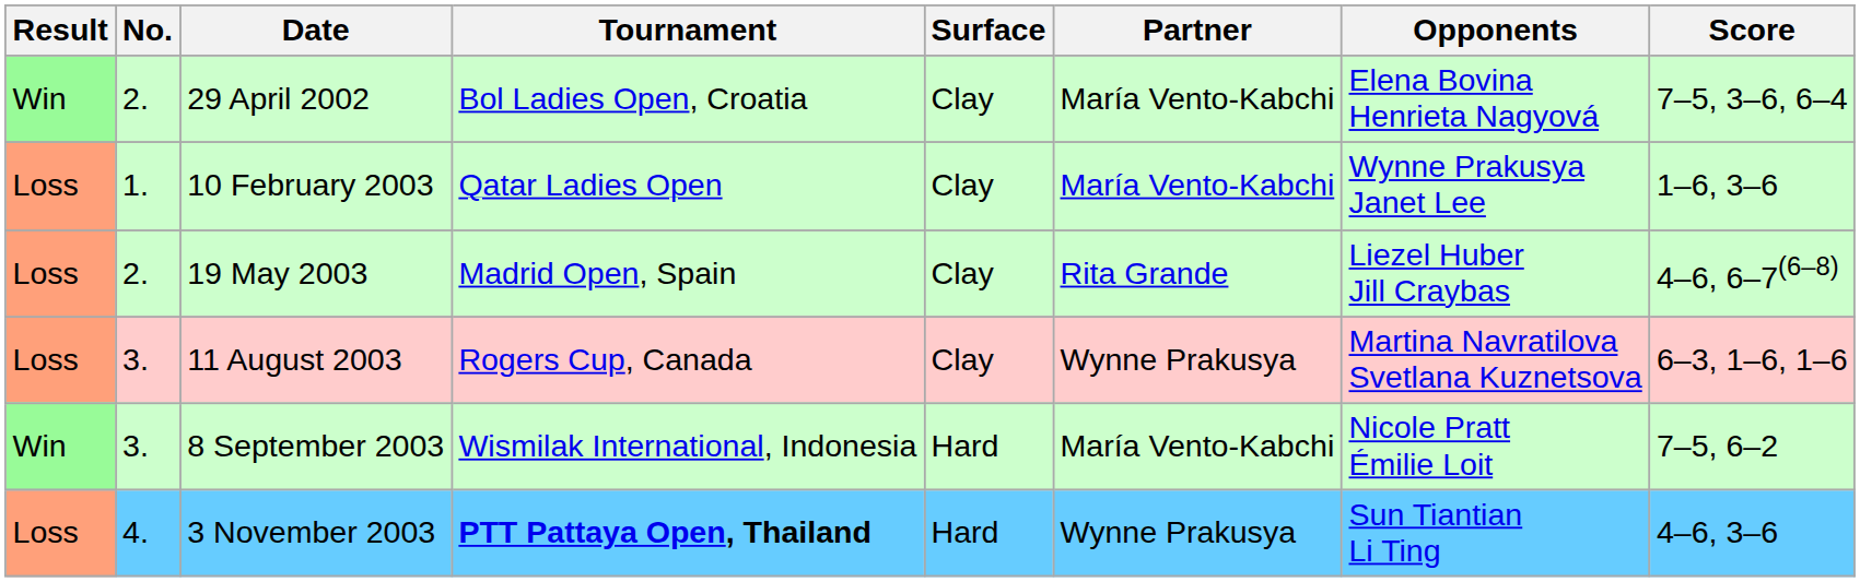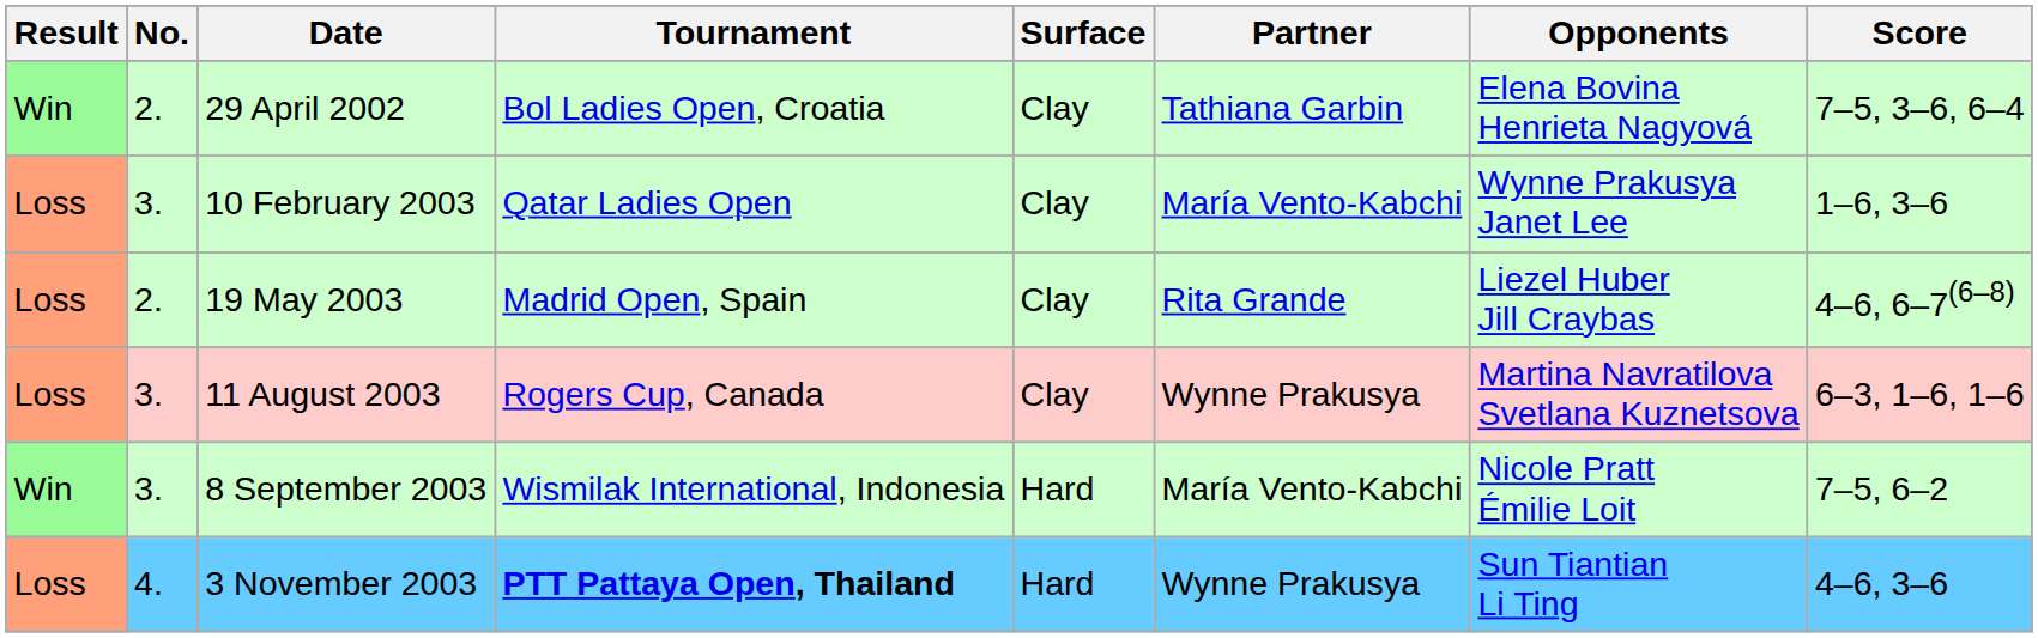 <table class="sortable wikitable" style="font-size:97%;">
 <tr>
 <th>Result</th>
 <th>No.</th>
 <th>Date</th>
 <th>Tournament</th>
 <th>Surface</th>
 <th>Partner</th>
 <th>Opponents</th>
 <th>Score</th>
 </tr>
 <tr bgcolor="#CCFFCC">
 <td style="background:#98fb98;">Win</td>
 <td>2.</td>
 <td>29 April 2002</td>
 <td><a href='#'>Bol Ladies Open</a>, Croatia</td>
 <td>Clay</td>
-<td> María Vento-Kabchi</td>
+<td> <a href='#'>Tathiana Garbin</a></td>
 <td> <a href='#'>Elena Bovina</a> <br>  <a href='#'>Henrieta Nagyová</a></td>
 <td>7–5, 3–6, 6–4</td>
 </tr>
 <tr bgcolor="#CCFFCC">
 <td style="background:#ffa07a;">Loss</td>
-<td>1.</td>
+<td>3.</td>
 <td>10 February 2003</td>
 <td><a href='#'>Qatar  Ladies Open</a></td>
 <td>Clay</td>
 <td> <a href='#'>María Vento-Kabchi</a></td>
 <td> <a href='#'>Wynne Prakusya</a> <br>  <a href='#'>Janet Lee</a></td>
 <td>1–6, 3–6</td>
 </tr>
 <tr bgcolor="#CCFFCC">
 <td style="background:#ffa07a;">Loss</td>
 <td>2.</td>
 <td>19 May 2003</td>
 <td><a href='#'>Madrid Open</a>, Spain</td>
 <td>Clay</td>
 <td> <a href='#'>Rita Grande</a></td>
 <td> <a href='#'>Liezel Huber</a> <br>  <a href='#'>Jill Craybas</a></td>
 <td>4–6, 6–7<sup>(6–8)</sup></td>
 </tr>
 <tr bgcolor="#ffcccc">
 <td style="background:#ffa07a;">Loss</td>
 <td>3.</td>
 <td>11 August 2003</td>
 <td><a href='#'>Rogers Cup</a>, Canada</td>
 <td>Clay</td>
 <td> Wynne Prakusya</td>
 <td> <a href='#'>Martina Navratilova</a> <br>  <a href='#'>Svetlana Kuznetsova</a></td>
 <td>6–3, 1–6, 1–6</td>
 </tr>
 <tr bgcolor="#CCFFCC">
 <td style="background:#98fb98;">Win</td>
 <td>3.</td>
 <td>8 September 2003</td>
 <td><a href='#'>Wismilak International</a>, Indonesia</td>
 <td>Hard</td>
 <td> María Vento-Kabchi</td>
 <td> <a href='#'>Nicole Pratt</a> <br>  <a href='#'>Émilie Loit</a></td>
 <td>7–5, 6–2</td>
 </tr>
 <tr style="background:#6cf;">
 <td style="background:#ffa07a;">Loss</td>
 <td>4.</td>
 <td>3 November 2003</td>
 <td><strong><a href='#'>PTT Pattaya Open</a>, Thailand</strong></td>
 <td>Hard</td>
 <td> Wynne Prakusya</td>
 <td> <a href='#'>Sun Tiantian</a> <br>  <a href='#'>Li Ting</a></td>
 <td>4–6, 3–6</td>
 </tr>
 </table>
